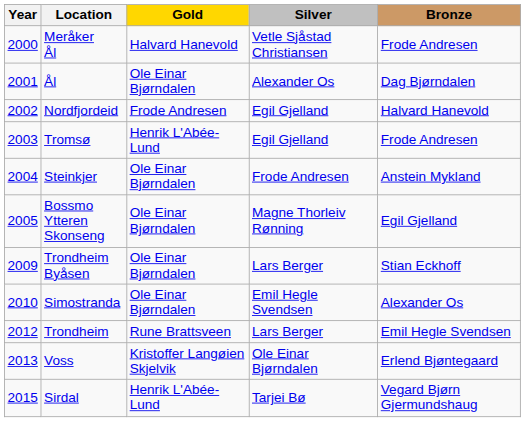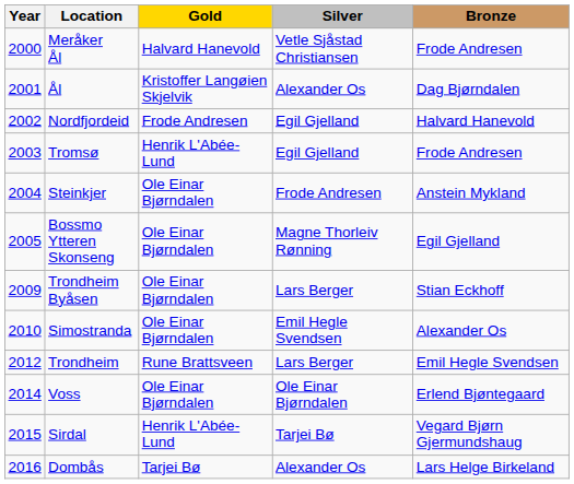 <table class="wikitable">
 <tr>
 <th>Year</th>
 <th width="100">Location</th>
 <th style="background:gold" width="250">Gold</th>
 <th style="background:silver" width="250">Silver</th>
 <th style="background:#cc9966" width="250">Bronze</th>
 </tr>
 <tr>
 <td><a href='#'>2000</a></td>
 <td><a href='#'>Meråker</a><br><a href='#'>Ål</a></td>
 <td><a href='#'>Halvard Hanevold</a></td>
 <td><a href='#'>Vetle Sjåstad Christiansen</a></td>
 <td><a href='#'>Frode Andresen</a></td>
 </tr>
 <tr>
 <td><a href='#'>2001</a></td>
 <td><a href='#'>Ål</a></td>
-<td><a href='#'>Ole Einar Bjørndalen</a></td>
+<td><a href='#'>Kristoffer Langøien Skjelvik</a></td>
 <td><a href='#'>Alexander Os</a></td>
 <td><a href='#'>Dag Bjørndalen</a></td>
 </tr>
 <tr>
 <td><a href='#'>2002</a></td>
 <td><a href='#'>Nordfjordeid</a></td>
 <td><a href='#'>Frode Andresen</a></td>
 <td><a href='#'>Egil Gjelland</a></td>
 <td><a href='#'>Halvard Hanevold</a></td>
 </tr>
 <tr>
 <td><a href='#'>2003</a></td>
 <td><a href='#'>Tromsø</a></td>
 <td><a href='#'>Henrik L'Abée-Lund</a></td>
 <td><a href='#'>Egil Gjelland</a></td>
 <td><a href='#'>Frode Andresen</a></td>
 </tr>
 <tr>
 <td><a href='#'>2004</a></td>
 <td><a href='#'>Steinkjer</a></td>
 <td><a href='#'>Ole Einar Bjørndalen</a></td>
 <td><a href='#'>Frode Andresen</a></td>
 <td><a href='#'>Anstein Mykland</a></td>
 </tr>
 <tr>
 <td><a href='#'>2005</a></td>
 <td><a href='#'>Bossmo</a><br><a href='#'>Ytteren</a><br><a href='#'>Skonseng</a></td>
 <td><a href='#'>Ole Einar Bjørndalen</a></td>
 <td><a href='#'>Magne Thorleiv Rønning</a></td>
 <td><a href='#'>Egil Gjelland</a></td>
 </tr>
 <tr>
 <td><a href='#'>2009</a></td>
 <td><a href='#'>Trondheim</a><br><a href='#'>Byåsen</a></td>
 <td><a href='#'>Ole Einar Bjørndalen</a></td>
 <td><a href='#'>Lars Berger</a></td>
 <td><a href='#'>Stian Eckhoff</a></td>
 </tr>
 <tr>
 <td><a href='#'>2010</a></td>
 <td><a href='#'>Simostranda</a></td>
 <td><a href='#'>Ole Einar Bjørndalen</a></td>
 <td><a href='#'>Emil Hegle Svendsen</a></td>
 <td><a href='#'>Alexander Os</a></td>
 </tr>
 <tr>
 <td><a href='#'>2012</a></td>
 <td><a href='#'>Trondheim</a></td>
 <td><a href='#'>Rune Brattsveen</a></td>
 <td><a href='#'>Lars Berger</a></td>
 <td><a href='#'>Emil Hegle Svendsen</a></td>
 </tr>
 <tr>
-<td><a href='#'>2013</a></td>
+<td><a href='#'>2014</a></td>
 <td><a href='#'>Voss</a></td>
-<td><a href='#'>Kristoffer Langøien Skjelvik</a></td>
+<td><a href='#'>Ole Einar Bjørndalen</a></td>
 <td><a href='#'>Ole Einar Bjørndalen</a></td>
 <td><a href='#'>Erlend Bjøntegaard</a></td>
 </tr>
 <tr>
 <td><a href='#'>2015</a></td>
 <td><a href='#'>Sirdal</a></td>
 <td><a href='#'>Henrik L'Abée-Lund</a></td>
 <td><a href='#'>Tarjei Bø</a></td>
 <td><a href='#'>Vegard Bjørn Gjermundshaug</a></td>
 </tr>
+<tr>
+<td><a href='#'>2016</a></td>
+<td><a href='#'>Dombås</a></td>
+<td><a href='#'>Tarjei Bø</a></td>
+<td><a href='#'>Alexander Os</a></td>
+<td><a href='#'>Lars Helge Birkeland</a></td>
+</tr>
 </table>
